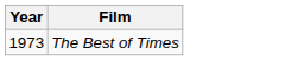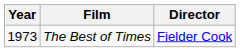 <table class="wikitable">
 <tr>
 <th>Year</th>
 <th>Film</th>
+<th>Director</th>
 </tr>
 <tr>
 <td>1973</td>
 <td><em>The Best of Times</em></td>
+<td><a href='#'>Fielder Cook</a></td>
 </tr>
 </table>
